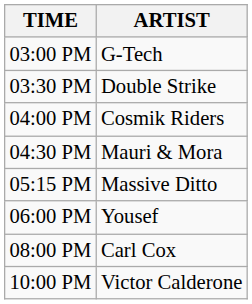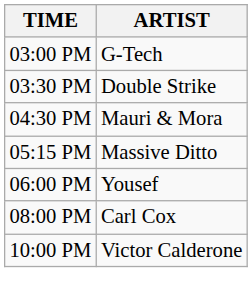 <table class="wikitable">
 <tr>
 <th>TIME</th>
 <th>ARTIST</th>
 </tr>
 <tr>
 <td>03:00 PM</td>
 <td>G-Tech</td>
 </tr>
 <tr>
 <td>03:30 PM</td>
 <td>Double Strike</td>
-</tr>
-<tr>
-<td>04:00 PM</td>
-<td>Cosmik Riders</td>
 </tr>
 <tr>
 <td>04:30 PM</td>
 <td>Mauri & Mora</td>
 </tr>
 <tr>
 <td>05:15 PM</td>
 <td>Massive Ditto</td>
 </tr>
 <tr>
 <td>06:00 PM</td>
 <td>Yousef</td>
 </tr>
 <tr>
 <td>08:00 PM</td>
 <td>Carl Cox</td>
 </tr>
 <tr>
 <td>10:00 PM</td>
 <td>Victor Calderone</td>
 </tr>
 </table>
